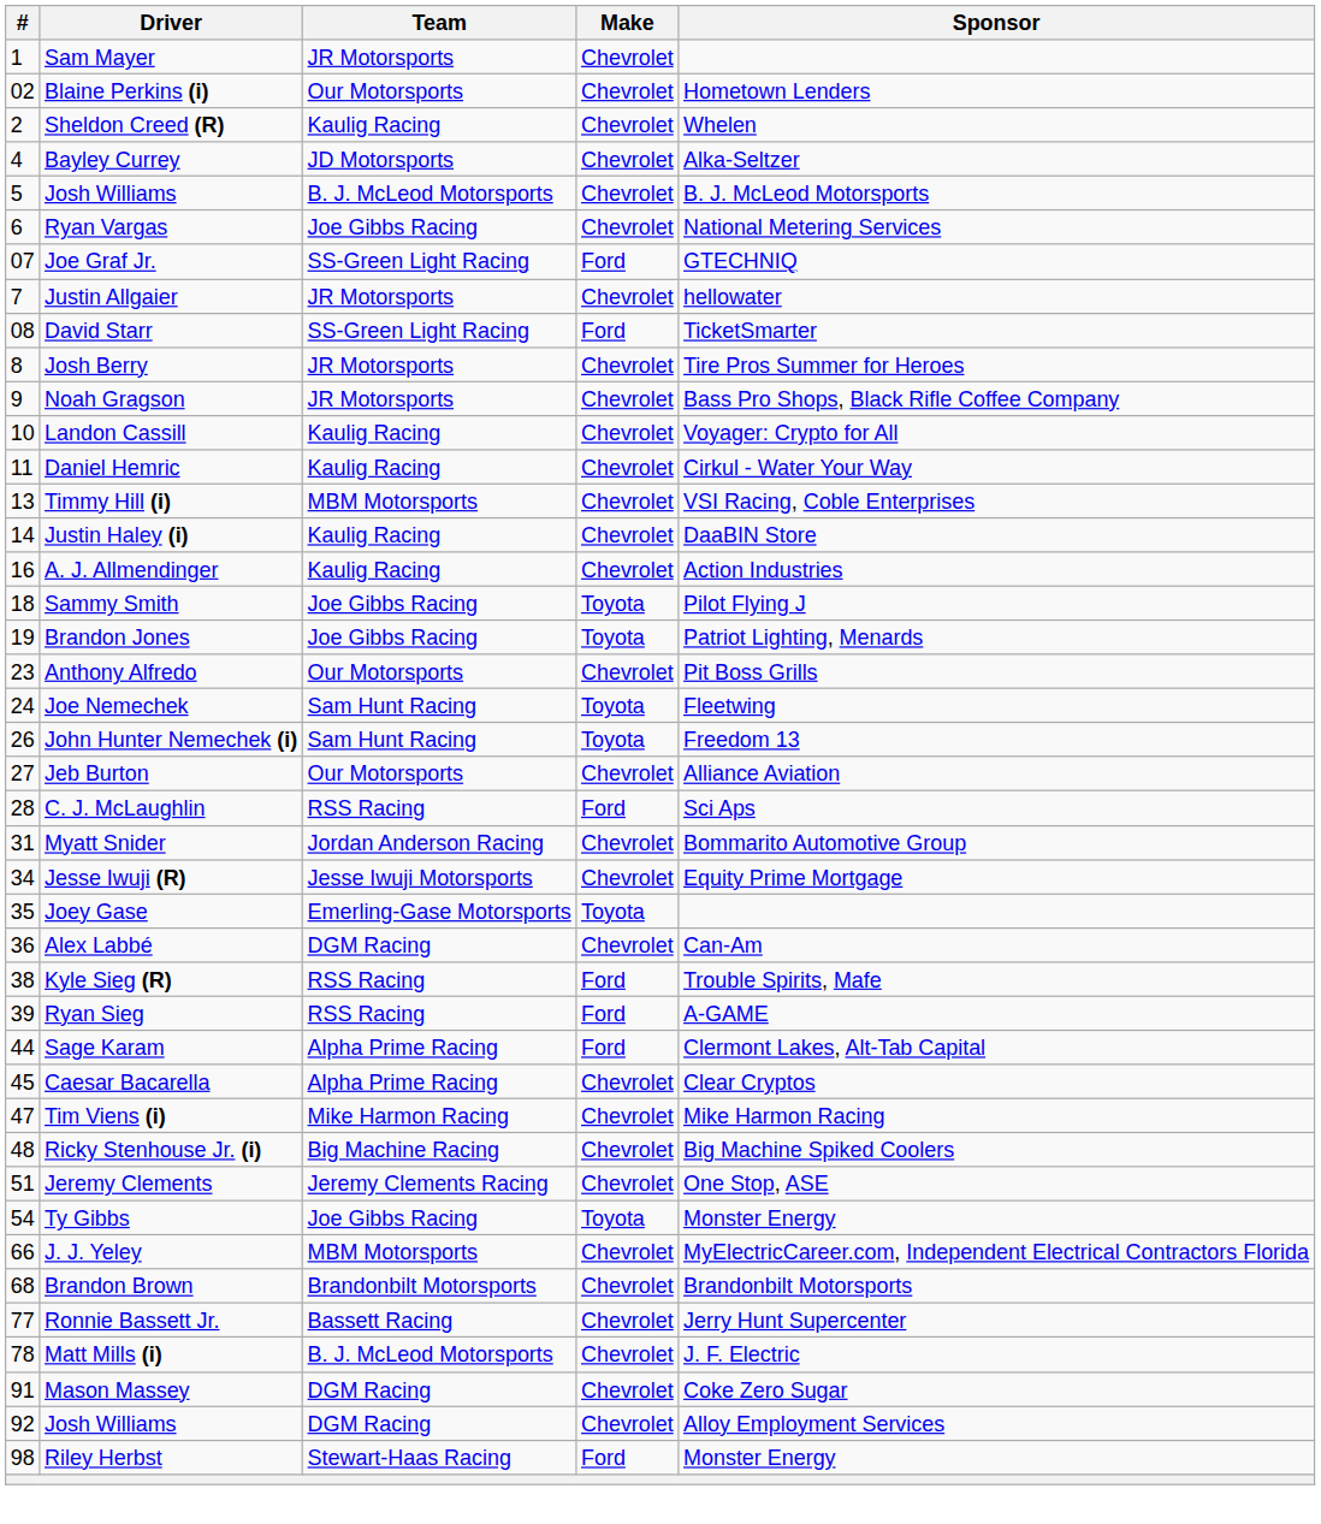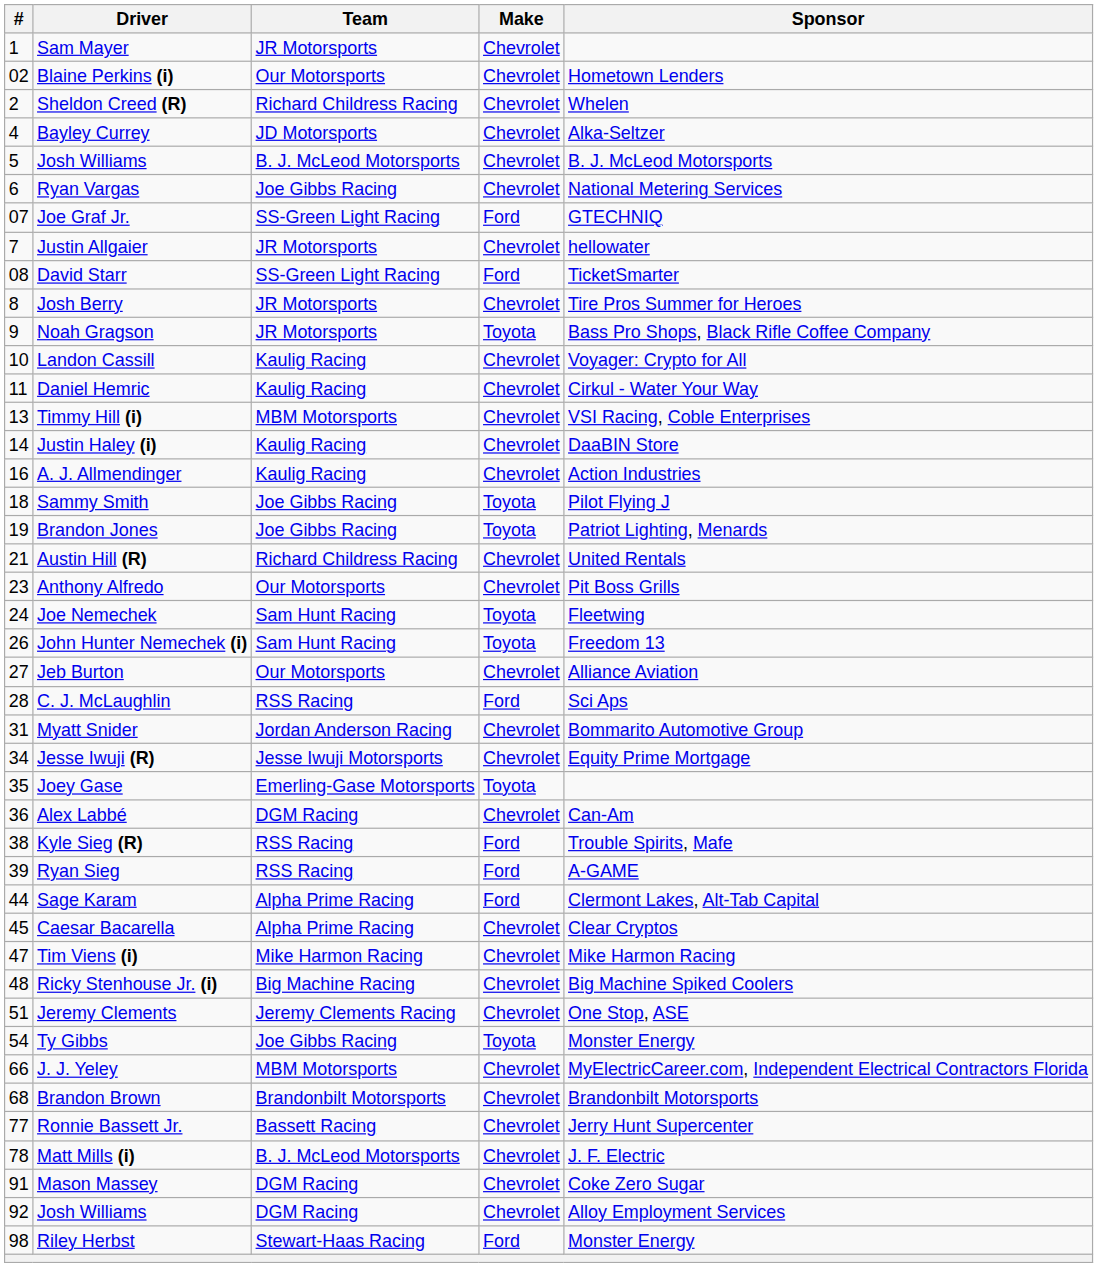 <table class="wikitable" style="font-size: 95%;">
 <tr>
 <th>#</th>
 <th>Driver</th>
 <th>Team</th>
 <th>Make</th>
 <th>Sponsor</th>
 </tr>
 <tr>
 <td>1</td>
 <td><a href='#'>Sam Mayer</a></td>
 <td><a href='#'>JR Motorsports</a></td>
 <td><a href='#'>Chevrolet</a></td>
 <td></td>
 </tr>
 <tr>
 <td>02</td>
 <td><a href='#'>Blaine Perkins</a> <strong>(i)</strong></td>
 <td><a href='#'>Our Motorsports</a></td>
 <td><a href='#'>Chevrolet</a></td>
 <td><a href='#'>Hometown Lenders</a></td>
 </tr>
 <tr>
 <td>2</td>
 <td><a href='#'>Sheldon Creed</a> <strong>(R)</strong></td>
-<td><a href='#'>Kaulig Racing</a></td>
+<td><a href='#'>Richard Childress Racing</a></td>
 <td><a href='#'>Chevrolet</a></td>
 <td><a href='#'>Whelen</a></td>
 </tr>
 <tr>
 <td>4</td>
 <td><a href='#'>Bayley Currey</a></td>
 <td><a href='#'>JD Motorsports</a></td>
 <td><a href='#'>Chevrolet</a></td>
 <td><a href='#'>Alka-Seltzer</a></td>
 </tr>
 <tr>
 <td>5</td>
 <td><a href='#'>Josh Williams</a></td>
 <td><a href='#'>B. J. McLeod Motorsports</a></td>
 <td><a href='#'>Chevrolet</a></td>
 <td><a href='#'>B. J. McLeod Motorsports</a></td>
 </tr>
 <tr>
 <td>6</td>
 <td><a href='#'>Ryan Vargas</a></td>
 <td><a href='#'>Joe Gibbs Racing</a></td>
 <td><a href='#'>Chevrolet</a></td>
 <td><a href='#'>National Metering Services</a></td>
 </tr>
 <tr>
 <td>07</td>
 <td><a href='#'>Joe Graf Jr.</a></td>
 <td><a href='#'>SS-Green Light Racing</a></td>
 <td><a href='#'>Ford</a></td>
 <td><a href='#'>GTECHNIQ</a></td>
 </tr>
 <tr>
 <td>7</td>
 <td><a href='#'>Justin Allgaier</a></td>
 <td><a href='#'>JR Motorsports</a></td>
 <td><a href='#'>Chevrolet</a></td>
 <td><a href='#'>hellowater</a></td>
 </tr>
 <tr>
 <td>08</td>
 <td><a href='#'>David Starr</a></td>
 <td><a href='#'>SS-Green Light Racing</a></td>
 <td><a href='#'>Ford</a></td>
 <td><a href='#'>TicketSmarter</a></td>
 </tr>
 <tr>
 <td>8</td>
 <td><a href='#'>Josh Berry</a></td>
 <td><a href='#'>JR Motorsports</a></td>
 <td><a href='#'>Chevrolet</a></td>
 <td><a href='#'>Tire Pros Summer for Heroes</a></td>
 </tr>
 <tr>
 <td>9</td>
 <td><a href='#'>Noah Gragson</a></td>
 <td><a href='#'>JR Motorsports</a></td>
-<td><a href='#'>Chevrolet</a></td>
+<td><a href='#'>Toyota</a></td>
 <td nowrap><a href='#'>Bass Pro Shops</a>, <a href='#'>Black Rifle Coffee Company</a></td>
 </tr>
 <tr>
 <td>10</td>
 <td><a href='#'>Landon Cassill</a></td>
 <td><a href='#'>Kaulig Racing</a></td>
 <td><a href='#'>Chevrolet</a></td>
 <td><a href='#'>Voyager: Crypto for All</a></td>
 </tr>
 <tr>
 <td>11</td>
 <td><a href='#'>Daniel Hemric</a></td>
 <td><a href='#'>Kaulig Racing</a></td>
 <td><a href='#'>Chevrolet</a></td>
 <td><a href='#'>Cirkul - Water Your Way</a></td>
 </tr>
 <tr>
 <td>13</td>
 <td><a href='#'>Timmy Hill</a> <strong>(i)</strong></td>
 <td><a href='#'>MBM Motorsports</a></td>
 <td><a href='#'>Chevrolet</a></td>
 <td><a href='#'>VSI Racing</a>, <a href='#'>Coble Enterprises</a></td>
 </tr>
 <tr>
 <td>14</td>
 <td><a href='#'>Justin Haley</a> <strong>(i)</strong></td>
 <td><a href='#'>Kaulig Racing</a></td>
 <td><a href='#'>Chevrolet</a></td>
 <td><a href='#'>DaaBIN Store</a></td>
 </tr>
 <tr>
 <td>16</td>
 <td nowrap><a href='#'>A. J. Allmendinger</a></td>
 <td><a href='#'>Kaulig Racing</a></td>
 <td><a href='#'>Chevrolet</a></td>
 <td><a href='#'>Action Industries</a></td>
 </tr>
 <tr>
 <td>18</td>
 <td><a href='#'>Sammy Smith</a></td>
 <td><a href='#'>Joe Gibbs Racing</a></td>
 <td><a href='#'>Toyota</a></td>
 <td><a href='#'>Pilot Flying J</a></td>
 </tr>
 <tr>
 <td>19</td>
 <td><a href='#'>Brandon Jones</a></td>
 <td><a href='#'>Joe Gibbs Racing</a></td>
 <td><a href='#'>Toyota</a></td>
 <td><a href='#'>Patriot Lighting</a>, <a href='#'>Menards</a></td>
+</tr>
+<tr>
+<td>21</td>
+<td><a href='#'>Austin Hill</a> <strong>(R)</strong></td>
+<td><a href='#'>Richard Childress Racing</a></td>
+<td><a href='#'>Chevrolet</a></td>
+<td><a href='#'>United Rentals</a></td>
 </tr>
 <tr>
 <td>23</td>
 <td><a href='#'>Anthony Alfredo</a></td>
 <td><a href='#'>Our Motorsports</a></td>
 <td><a href='#'>Chevrolet</a></td>
 <td><a href='#'>Pit Boss Grills</a></td>
 </tr>
 <tr>
 <td>24</td>
 <td><a href='#'>Joe Nemechek</a></td>
 <td><a href='#'>Sam Hunt Racing</a></td>
 <td><a href='#'>Toyota</a></td>
 <td><a href='#'>Fleetwing</a></td>
 </tr>
 <tr>
 <td>26</td>
 <td nowrap><a href='#'>John Hunter Nemechek</a> <strong>(i)</strong></td>
 <td><a href='#'>Sam Hunt Racing</a></td>
 <td><a href='#'>Toyota</a></td>
 <td><a href='#'>Freedom 13</a></td>
 </tr>
 <tr>
 <td>27</td>
 <td><a href='#'>Jeb Burton</a></td>
 <td><a href='#'>Our Motorsports</a></td>
 <td><a href='#'>Chevrolet</a></td>
 <td><a href='#'>Alliance Aviation</a></td>
 </tr>
 <tr>
 <td>28</td>
 <td><a href='#'>C. J. McLaughlin</a></td>
 <td><a href='#'>RSS Racing</a></td>
 <td><a href='#'>Ford</a></td>
 <td><a href='#'>Sci Aps</a></td>
 </tr>
 <tr>
 <td>31</td>
 <td><a href='#'>Myatt Snider</a></td>
 <td><a href='#'>Jordan Anderson Racing</a></td>
 <td><a href='#'>Chevrolet</a></td>
 <td><a href='#'>Bommarito Automotive Group</a></td>
 </tr>
 <tr>
 <td>34</td>
 <td><a href='#'>Jesse Iwuji</a> <strong>(R)</strong></td>
 <td nowrap><a href='#'>Jesse Iwuji Motorsports</a></td>
 <td><a href='#'>Chevrolet</a></td>
 <td><a href='#'>Equity Prime Mortgage</a></td>
 </tr>
 <tr>
 <td>35</td>
 <td><a href='#'>Joey Gase</a></td>
 <td nowrap><a href='#'>Emerling-Gase Motorsports</a></td>
 <td><a href='#'>Toyota</a></td>
 <td></td>
 </tr>
 <tr>
 <td>36</td>
 <td><a href='#'>Alex Labbé</a></td>
 <td><a href='#'>DGM Racing</a></td>
 <td><a href='#'>Chevrolet</a></td>
 <td><a href='#'>Can-Am</a></td>
 </tr>
 <tr>
 <td>38</td>
 <td><a href='#'>Kyle Sieg</a> <strong>(R)</strong></td>
 <td><a href='#'>RSS Racing</a></td>
 <td><a href='#'>Ford</a></td>
 <td><a href='#'>Trouble Spirits</a>, <a href='#'>Mafe</a></td>
 </tr>
 <tr>
 <td>39</td>
 <td><a href='#'>Ryan Sieg</a></td>
 <td><a href='#'>RSS Racing</a></td>
 <td><a href='#'>Ford</a></td>
 <td><a href='#'>A-GAME</a></td>
 </tr>
 <tr>
 <td>44</td>
 <td><a href='#'>Sage Karam</a></td>
 <td><a href='#'>Alpha Prime Racing</a></td>
 <td><a href='#'>Ford</a></td>
 <td><a href='#'>Clermont Lakes</a>, <a href='#'>Alt-Tab Capital</a></td>
 </tr>
 <tr>
 <td>45</td>
 <td><a href='#'>Caesar Bacarella</a></td>
 <td><a href='#'>Alpha Prime Racing</a></td>
 <td><a href='#'>Chevrolet</a></td>
 <td><a href='#'>Clear Cryptos</a></td>
 </tr>
 <tr>
 <td>47</td>
 <td><a href='#'>Tim Viens</a> <strong>(i)</strong></td>
 <td><a href='#'>Mike Harmon Racing</a></td>
 <td><a href='#'>Chevrolet</a></td>
 <td><a href='#'>Mike Harmon Racing</a></td>
 </tr>
 <tr>
 <td>48</td>
 <td><a href='#'>Ricky Stenhouse Jr.</a> <strong>(i)</strong></td>
 <td><a href='#'>Big Machine Racing</a></td>
 <td><a href='#'>Chevrolet</a></td>
 <td><a href='#'>Big Machine Spiked Coolers</a></td>
 </tr>
 <tr>
 <td>51</td>
 <td><a href='#'>Jeremy Clements</a></td>
 <td><a href='#'>Jeremy Clements Racing</a></td>
 <td><a href='#'>Chevrolet</a></td>
 <td><a href='#'>One Stop</a>, <a href='#'>ASE</a></td>
 </tr>
 <tr>
 <td>54</td>
 <td><a href='#'>Ty Gibbs</a></td>
 <td><a href='#'>Joe Gibbs Racing</a></td>
 <td><a href='#'>Toyota</a></td>
 <td><a href='#'>Monster Energy</a></td>
 </tr>
 <tr>
 <td>66</td>
 <td><a href='#'>J. J. Yeley</a></td>
 <td><a href='#'>MBM Motorsports</a></td>
 <td><a href='#'>Chevrolet</a></td>
 <td nowrap><a href='#'>MyElectricCareer.com</a>, <a href='#'>Independent Electrical Contractors Florida</a></td>
 </tr>
 <tr>
 <td>68</td>
 <td><a href='#'>Brandon Brown</a></td>
 <td><a href='#'>Brandonbilt Motorsports</a></td>
 <td><a href='#'>Chevrolet</a></td>
 <td><a href='#'>Brandonbilt Motorsports</a></td>
 </tr>
 <tr>
 <td>77</td>
 <td><a href='#'>Ronnie Bassett Jr.</a></td>
 <td><a href='#'>Bassett Racing</a></td>
 <td><a href='#'>Chevrolet</a></td>
 <td><a href='#'>Jerry Hunt Supercenter</a></td>
 </tr>
 <tr>
 <td>78</td>
 <td><a href='#'>Matt Mills</a> <strong>(i)</strong></td>
 <td><a href='#'>B. J. McLeod Motorsports</a></td>
 <td><a href='#'>Chevrolet</a></td>
 <td><a href='#'>J. F. Electric</a></td>
 </tr>
 <tr>
 <td>91</td>
 <td><a href='#'>Mason Massey</a></td>
 <td><a href='#'>DGM Racing</a></td>
 <td><a href='#'>Chevrolet</a></td>
 <td><a href='#'>Coke Zero Sugar</a></td>
 </tr>
 <tr>
 <td>92</td>
 <td><a href='#'>Josh Williams</a></td>
 <td><a href='#'>DGM Racing</a></td>
 <td><a href='#'>Chevrolet</a></td>
 <td><a href='#'>Alloy Employment Services</a></td>
 </tr>
 <tr>
 <td>98</td>
 <td><a href='#'>Riley Herbst</a></td>
 <td><a href='#'>Stewart-Haas Racing</a></td>
 <td><a href='#'>Ford</a></td>
 <td><a href='#'>Monster Energy</a></td>
 </tr>
 <tr>
 <th colspan="5"></th>
 </tr>
 </table>
